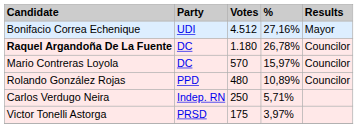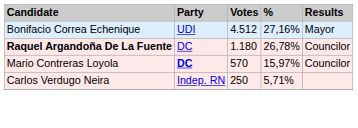 <table class="wikitable">
 <tr>
 <td bgcolor=#cccccc><strong>Candidate</strong></td>
 <td bgcolor=#cccccc><strong>Party</strong></td>
 <td bgcolor=#cccccc><strong>Votes</strong></td>
 <td bgcolor=#cccccc><strong>%</strong></td>
 <td bgcolor=#cccccc><strong>Results</strong></td>
 </tr>
 <tr>
 <td bgcolor=#DDEEFF>Bonifacio Correa Echenique</td>
 <td bgcolor=#DDEEFF><a href='#'>UDI</a></td>
 <td bgcolor=#DDEEFF>4.512</td>
 <td bgcolor=#DDEEFF>27,16%</td>
 <td bgcolor=#DDEEFF>Mayor</td>
 </tr>
 <tr>
 <td bgcolor=#FFE8E8><strong>Raquel Argandoña De La Fuente</strong></td>
 <td bgcolor=#FFE8E8><a href='#'>DC</a></td>
 <td bgcolor=#FFE8E8>1.180</td>
 <td bgcolor=#FFE8E8>26,78%</td>
 <td bgcolor=#FFE8E8>Councilor</td>
 </tr>
 <tr>
 <td bgcolor=#FFE8E8>Mario Contreras Loyola</td>
-<td bgcolor=#FFE8E8><a href='#'>DC</a></td>
+<td bgcolor=#FFE8E8><strong><a href='#'>DC</a></strong></td>
 <td bgcolor=#FFE8E8>570</td>
 <td bgcolor=#FFE8E8>15,97%</td>
-<td bgcolor=#FFE8E8>Councilor</td>
-</tr>
-<tr>
-<td bgcolor=#FFE8E8>Rolando González Rojas</td>
-<td bgcolor=#FFE8E8><a href='#'>PPD</a></td>
-<td bgcolor=#FFE8E8>480</td>
-<td bgcolor=#FFE8E8>10,89%</td>
 <td bgcolor=#FFE8E8>Councilor</td>
 </tr>
 <tr>
 <td bgcolor=#FFE8E8>Carlos Verdugo Neira</td>
 <td bgcolor=#FFE8E8><a href='#'>Indep. RN</a></td>
 <td bgcolor=#FFE8E8>250</td>
 <td bgcolor=#FFE8E8>5,71%</td>
 <td bgcolor=#FFE8E8></td>
 </tr>
 <tr>
-<td bgcolor=#FFE8E8>Victor Tonelli Astorga</td>
-<td bgcolor=#FFE8E8><a href='#'>PRSD</a></td>
-<td bgcolor=#FFE8E8>175</td>
-<td bgcolor=#FFE8E8>3,97%</td>
-<td bgcolor=#FFE8E8></td>
-</tr>
-<tr>
 </tr>
 </table>
